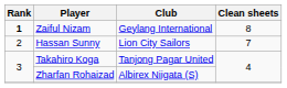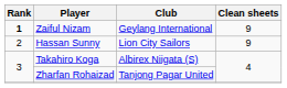 <table class="wikitable plainrowheaders sortable" style="font-size:90%">
 <tr>
 <th>Rank</th>
 <th>Player</th>
 <th>Club</th>
 <th>Clean sheets</th>
 </tr>
 <tr>
 <td align="center" rowspan="1"><strong>1</strong></td>
 <td> <a href='#'>Zaiful Nizam</a></td>
 <td><a href='#'>Geylang International</a></td>
-<td align="center" rowspan="1">8</td>
+<td align="center" rowspan="1">9</td>
 </tr>
 <tr>
 <td align="center" rowspan="1">2</td>
 <td> <a href='#'>Hassan Sunny</a></td>
 <td><a href='#'>Lion City Sailors</a></td>
-<td align="center" rowspan="1">7</td>
+<td align="center" rowspan="1">9</td>
 </tr>
 <tr>
 <td align="center" rowspan="2">3</td>
 <td> <a href='#'>Takahiro Koga</a></td>
-<td><a href='#'>Tanjong Pagar United</a></td>
+<td><a href='#'>Albirex Niigata (S)</a></td>
 <td align="center" rowspan="2">4</td>
 </tr>
 <tr>
 <td> <a href='#'>Zharfan Rohaizad</a></td>
-<td><a href='#'>Albirex Niigata (S)</a></td>
+<td><a href='#'>Tanjong Pagar United</a></td>
 </tr>
 <tr>
 </tr>
 </table>
